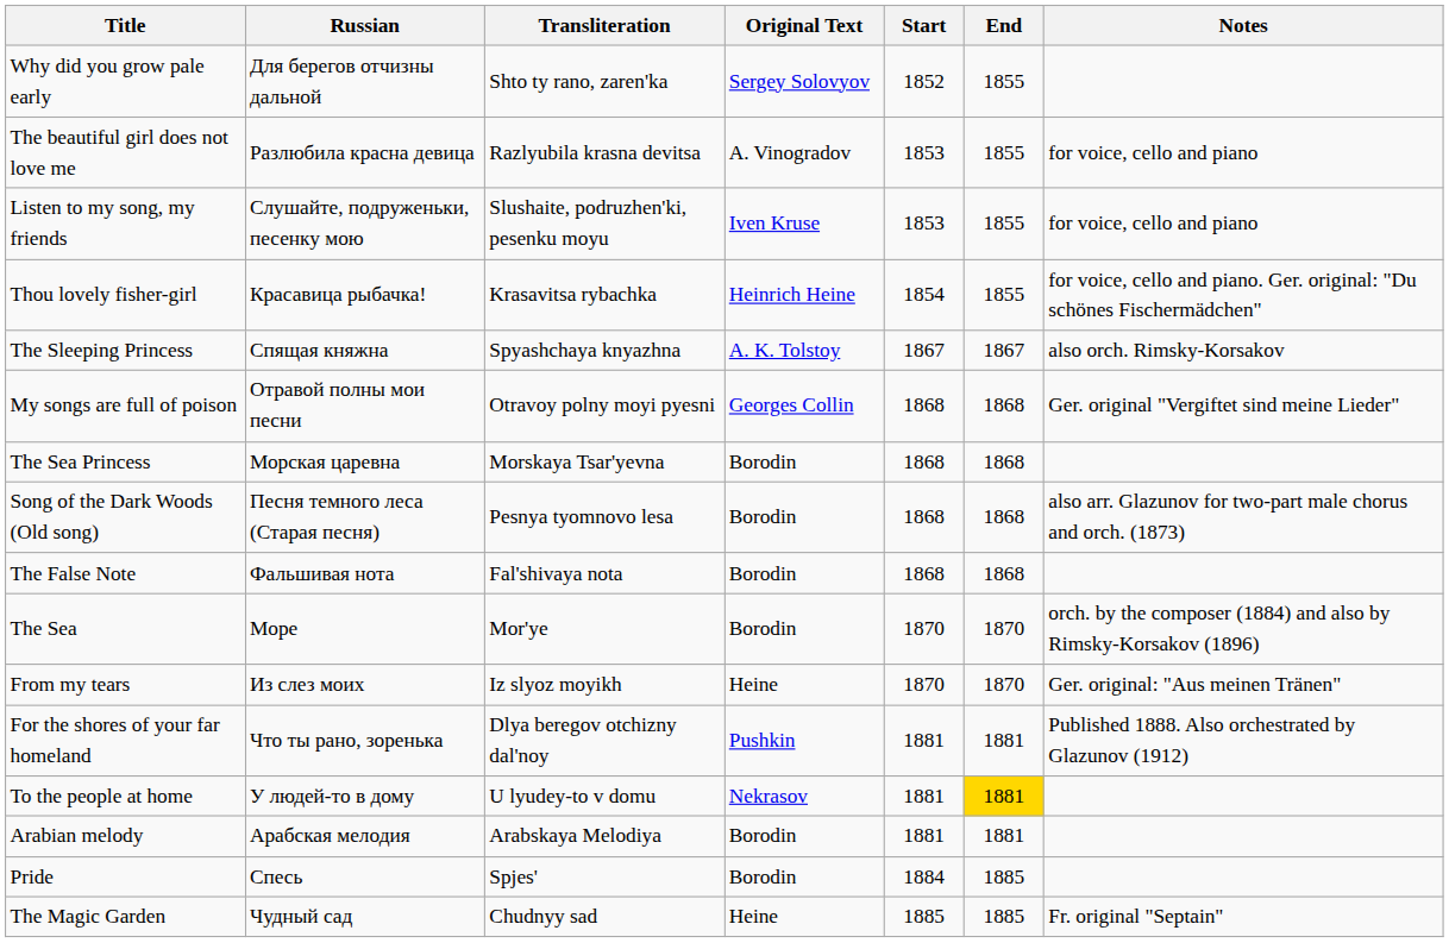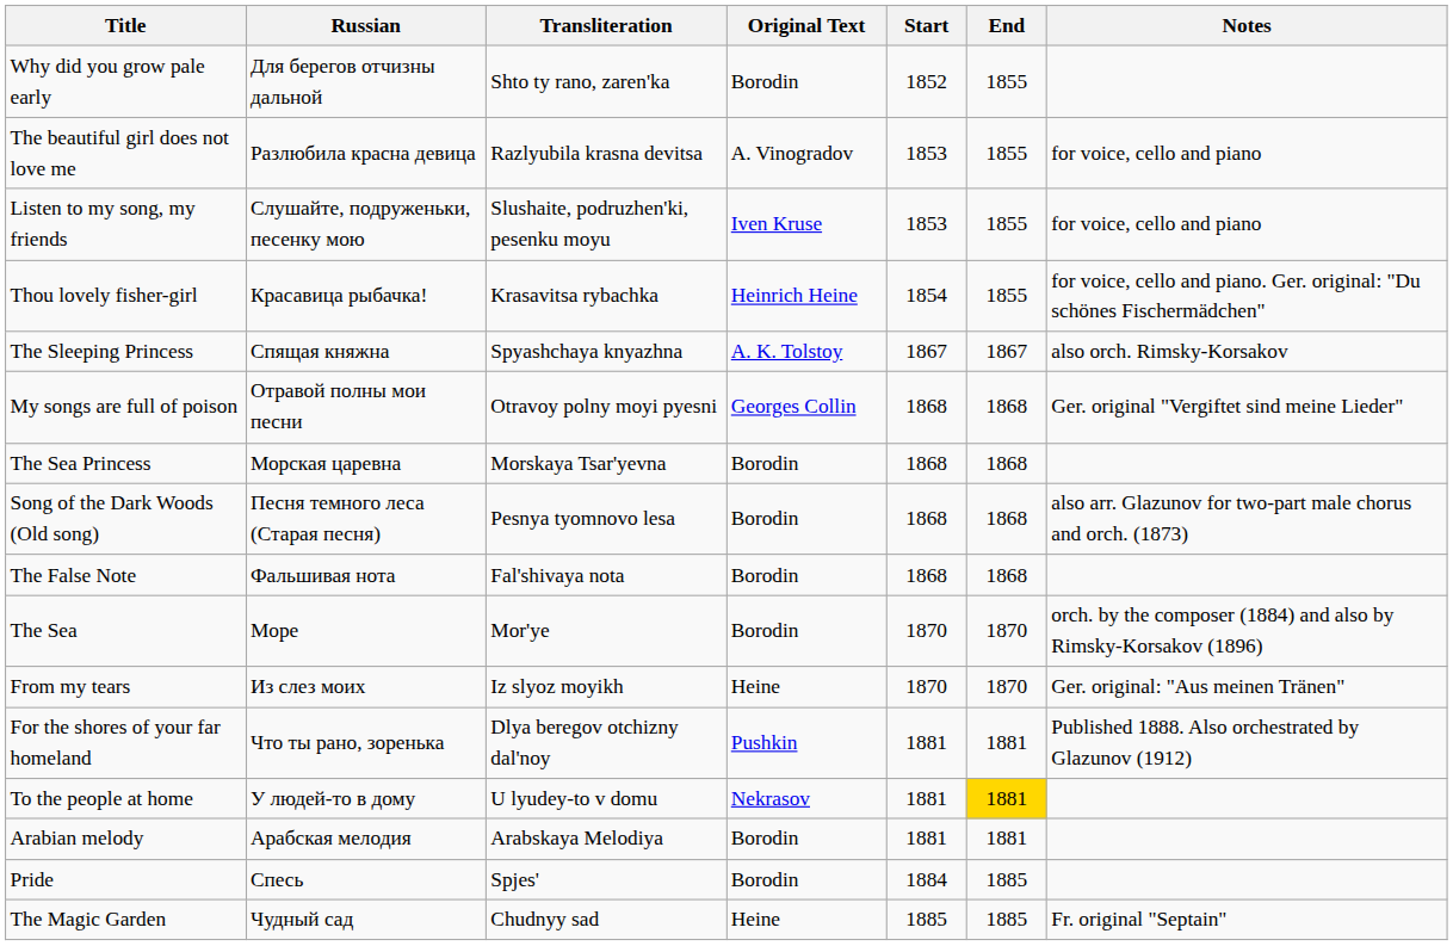 <table class="wikitable sortable" style="text-align: left; width:70em; line-height:1.5">
 <tr>
 <th style="width:15%;">Title</th>
 <th style="width:15%;">Russian</th>
 <th style="width:15%;">Transliteration</th>
 <th style="width:10%;">Original Text</th>
 <th scope = "row" style="width:5%;">Start</th>
 <th scope = "row" style="width:5%;">End</th>
 <th class="unsortable" style="width:25%;">Notes</th>
 </tr>
 <tr>
 <td>Why did you grow pale early</td>
 <td>Для берегов отчизны дальной</td>
 <td>Shto ty rano, zaren'ka</td>
-<td><a href='#'>Sergey Solovyov</a></td>
+<td>Borodin</td>
 <td align=center>1852</td>
 <td align=center>1855</td>
 <td></td>
 </tr>
 <tr>
 <td>The beautiful girl does not love me</td>
 <td>Разлюбила красна девица</td>
 <td>Razlyubila krasna devitsa</td>
 <td>A. Vinogradov </td>
 <td align=center>1853</td>
 <td align=center>1855</td>
 <td>for voice, cello and piano</td>
 </tr>
 <tr>
 <td>Listen to my song, my friends</td>
 <td>Слушайте, подруженьки, песенку мою</td>
 <td>Slushaite, podruzhen'ki, pesenku moyu</td>
 <td><a href='#'>Iven Kruse</a></td>
 <td align=center>1853</td>
 <td align=center>1855</td>
 <td>for voice, cello and piano</td>
 </tr>
 <tr>
 <td>Thou lovely fisher-girl</td>
 <td>Красавица рыбачка!</td>
 <td>Krasavitsa rybachka</td>
 <td><a href='#'>Heinrich Heine</a></td>
 <td align=center>1854</td>
 <td align=center>1855</td>
 <td>for voice, cello and piano. Ger. original: "Du schönes Fischermädchen"</td>
 </tr>
 <tr>
 <td>The Sleeping Princess</td>
 <td>Спящая княжна</td>
 <td>Spyashchaya knyazhna</td>
 <td><a href='#'>A. K. Tolstoy</a></td>
 <td align=center>1867</td>
 <td align=center>1867</td>
 <td>also orch. Rimsky-Korsakov</td>
 </tr>
 <tr>
 <td>My songs are full of poison</td>
 <td>Отравой полны мои песни</td>
 <td>Otravoy polny moyi pyesni</td>
 <td><a href='#'>Georges Collin</a></td>
 <td align=center>1868</td>
 <td align=center>1868</td>
 <td>Ger. original "Vergiftet sind meine Lieder"</td>
 </tr>
 <tr>
 <td>The Sea Princess</td>
 <td>Морская царевна</td>
 <td>Morskaya Tsar'yevna</td>
 <td>Borodin</td>
 <td align=center>1868</td>
 <td align=center>1868</td>
 <td></td>
 </tr>
 <tr>
 <td>Song of the Dark Woods (Old song)</td>
 <td>Песня темного леса (Старая песня)</td>
 <td>Pesnya tyomnovo lesa</td>
 <td>Borodin</td>
 <td align=center>1868</td>
 <td align=center>1868</td>
 <td>also arr. Glazunov for two-part male chorus and orch. (1873)</td>
 </tr>
 <tr>
 <td>The False Note</td>
 <td>Фальшивая нота</td>
 <td>Fal'shivaya nota</td>
 <td>Borodin</td>
 <td align=center>1868</td>
 <td align=center>1868</td>
 <td></td>
 </tr>
 <tr>
 <td>The Sea</td>
 <td>Mope</td>
 <td>Mor'ye</td>
 <td>Borodin</td>
 <td align=center>1870</td>
 <td align=center>1870</td>
 <td>orch. by the composer (1884) and also by Rimsky-Korsakov (1896)</td>
 </tr>
 <tr>
 <td>From my tears</td>
 <td>Из слез моих</td>
 <td>Iz slyoz moyikh</td>
 <td>Heine</td>
 <td align=center>1870</td>
 <td align=center>1870</td>
 <td>Ger. original: "Aus meinen Tränen"</td>
 </tr>
 <tr>
 <td>For the shores of your far homeland</td>
 <td>Что ты рано, зоренька</td>
 <td>Dlya beregov otchizny dal'noy</td>
 <td><a href='#'>Pushkin</a></td>
 <td align=center>1881</td>
 <td align=center>1881</td>
 <td>Published 1888. Also orchestrated by Glazunov (1912)</td>
 </tr>
 <tr>
 <td>To the people at home</td>
 <td>У людей-то в дому</td>
 <td>U lyudey-to v domu</td>
 <td><a href='#'>Nekrasov</a></td>
 <td align=center>1881</td>
 <td align=center style="background: gold;">1881</td>
 <td></td>
 </tr>
 <tr>
 <td>Arabian melody</td>
 <td>Арабская мелодия</td>
 <td>Arabskaya Melodiya</td>
 <td>Borodin</td>
 <td align=center>1881</td>
 <td align=center>1881</td>
 <td></td>
 </tr>
 <tr>
 <td>Pride</td>
 <td>Спесь</td>
 <td>Spjes'</td>
 <td>Borodin</td>
 <td align=center>1884</td>
 <td align=center>1885</td>
 <td></td>
 </tr>
 <tr>
 <td>The Magic Garden</td>
 <td>Чудный сад</td>
 <td>Chudnyy sad</td>
 <td>Heine</td>
 <td align=center>1885</td>
 <td align=center>1885</td>
 <td>Fr. original "Septain"</td>
 </tr>
 </table>
